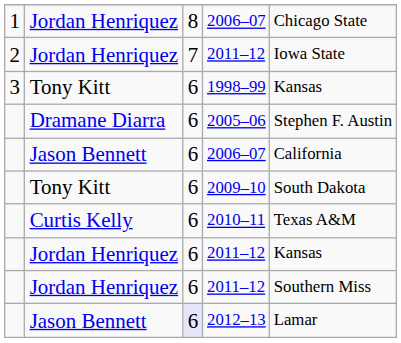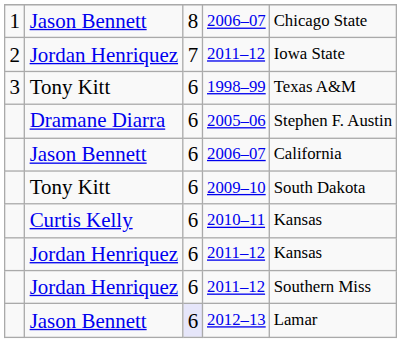 <table class="wikitable">
 <tr>
 </tr>
 <tr>
 <td>1</td>
-<td><a href='#'>Jordan Henriquez</a></td>
+<td><a href='#'>Jason Bennett</a></td>
 <td>8</td>
 <td style="font-size:80%;"><a href='#'>2006–07</a></td>
 <td style="font-size:80%;">Chicago State</td>
 </tr>
 <tr>
 <td>2</td>
 <td><a href='#'>Jordan Henriquez</a></td>
 <td>7</td>
 <td style="font-size:80%;"><a href='#'>2011–12</a></td>
 <td style="font-size:80%;">Iowa State</td>
 </tr>
 <tr>
 <td>3</td>
 <td>Tony Kitt</td>
 <td>6</td>
 <td style="font-size:80%;"><a href='#'>1998–99</a></td>
-<td style="font-size:80%;">Kansas</td>
+<td style="font-size:80%;">Texas A&M</td>
 </tr>
 <tr>
 <td></td>
 <td><a href='#'>Dramane Diarra</a></td>
 <td>6</td>
 <td style="font-size:80%;"><a href='#'>2005–06</a></td>
 <td style="font-size:80%;">Stephen F. Austin</td>
 </tr>
 <tr>
 <td></td>
 <td><a href='#'>Jason Bennett</a></td>
 <td>6</td>
 <td style="font-size:80%;"><a href='#'>2006–07</a></td>
 <td style="font-size:80%;">California</td>
 </tr>
 <tr>
 <td></td>
 <td>Tony Kitt</td>
 <td>6</td>
 <td style="font-size:80%;"><a href='#'>2009–10</a></td>
 <td style="font-size:80%;">South Dakota</td>
 </tr>
 <tr>
 <td></td>
 <td><a href='#'>Curtis Kelly</a></td>
 <td>6</td>
 <td style="font-size:80%;"><a href='#'>2010–11</a></td>
-<td style="font-size:80%;">Texas A&M</td>
+<td style="font-size:80%;">Kansas</td>
 </tr>
 <tr>
 <td></td>
 <td><a href='#'>Jordan Henriquez</a></td>
 <td>6</td>
 <td style="font-size:80%;"><a href='#'>2011–12</a></td>
 <td style="font-size:80%;">Kansas</td>
 </tr>
 <tr>
 <td></td>
 <td><a href='#'>Jordan Henriquez</a></td>
 <td>6</td>
 <td style="font-size:80%;"><a href='#'>2011–12</a></td>
 <td style="font-size:80%;">Southern Miss</td>
 </tr>
 <tr>
 <td></td>
 <td><a href='#'>Jason Bennett</a></td>
 <td style="background: lavender;">6</td>
 <td style="font-size:80%;"><a href='#'>2012–13</a></td>
 <td style="font-size:80%;">Lamar</td>
 </tr>
 </table>
